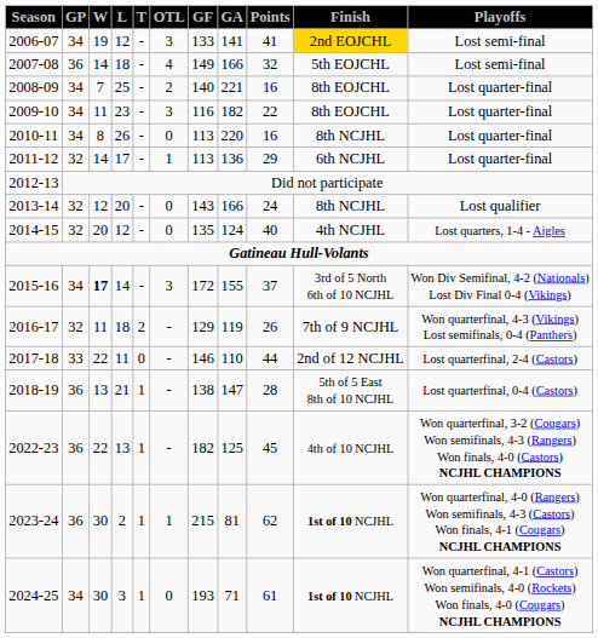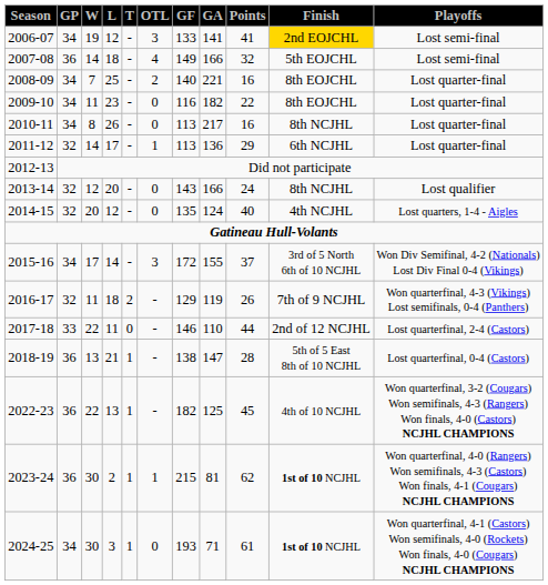 <table class="wikitable">
 <tr align="center" style="color: #C0C0C0" bgcolor="#000000">
 <td><strong>Season</strong></td>
 <td><strong>GP </strong></td>
 <td><strong> W </strong></td>
 <td><strong> L </strong></td>
 <td><strong> T </strong></td>
 <td><strong>OTL</strong></td>
 <td><strong>GF </strong></td>
 <td><strong>GA </strong></td>
 <td><strong>Points</strong></td>
 <td><strong>Finish</strong></td>
 <td><strong>Playoffs</strong></td>
 </tr>
 <tr align="center">
 <td>2006-07</td>
 <td>34</td>
 <td>19</td>
 <td>12</td>
 <td>-</td>
 <td>3</td>
 <td>133</td>
 <td>141</td>
 <td>41</td>
 <td style="background: gold;">2nd EOJCHL</td>
 <td>Lost semi-final</td>
 </tr>
 <tr align="center">
 <td>2007-08</td>
 <td>36</td>
 <td>14</td>
 <td>18</td>
 <td>-</td>
 <td>4</td>
 <td>149</td>
 <td>166</td>
 <td>32</td>
 <td>5th EOJCHL</td>
 <td>Lost semi-final</td>
 </tr>
 <tr align="center">
 <td>2008-09</td>
 <td>34</td>
 <td>7</td>
 <td>25</td>
 <td>-</td>
 <td>2</td>
 <td>140</td>
 <td>221</td>
 <td>16</td>
 <td>8th EOJCHL</td>
 <td>Lost quarter-final</td>
 </tr>
 <tr align="center">
 <td>2009-10</td>
 <td>34</td>
 <td>11</td>
 <td>23</td>
 <td>-</td>
-<td>3</td>
+<td>0</td>
 <td>116</td>
 <td>182</td>
 <td>22</td>
 <td>8th EOJCHL</td>
 <td>Lost quarter-final</td>
 </tr>
 <tr align="center">
 <td>2010-11</td>
 <td>34</td>
 <td>8</td>
 <td>26</td>
 <td>-</td>
 <td>0</td>
 <td>113</td>
-<td>220</td>
+<td>217</td>
 <td>16</td>
 <td>8th NCJHL</td>
 <td>Lost quarter-final</td>
 </tr>
 <tr align="center">
 <td>2011-12</td>
 <td>32</td>
 <td>14</td>
 <td>17</td>
 <td>-</td>
 <td>1</td>
 <td>113</td>
 <td>136</td>
 <td>29</td>
 <td>6th NCJHL</td>
 <td>Lost quarter-final</td>
 </tr>
 <tr align="center">
 <td>2012-13</td>
 <td colspan="11">Did not participate</td>
 </tr>
 <tr align="center">
 <td>2013-14</td>
 <td>32</td>
 <td>12</td>
 <td>20</td>
 <td>-</td>
 <td>0</td>
 <td>143</td>
 <td>166</td>
 <td>24</td>
 <td>8th NCJHL</td>
 <td>Lost qualifier</td>
 </tr>
 <tr align="center">
 <td>2014-15</td>
 <td>32</td>
 <td>20</td>
 <td>12</td>
 <td>-</td>
 <td>0</td>
 <td>135</td>
 <td>124</td>
 <td>40</td>
 <td>4th NCJHL</td>
 <td><small>Lost quarters, 1-4 - <a href='#'>Aigles</a></small></td>
 </tr>
 <tr align="center">
 <td colspan="12"><strong><em>Gatineau Hull-Volants</em></strong></td>
 </tr>
 <tr align="center" bgcolor'#eeffff>
 <td>2015-16</td>
 <td>34</td>
-<td><strong>17</strong></td>
+<td>17</td>
 <td>14</td>
 <td>-</td>
 <td>3</td>
 <td>172</td>
 <td>155</td>
 <td>37</td>
 <td><small>3rd of 5 North<br>6th of 10 NCJHL </small></td>
 <td><small>Won Div Semifinal, 4-2 (<a href='#'>Nationals</a>)<br>Lost Div Final 0-4 (<a href='#'>Vikings</a>)</small></td>
 </tr>
 <tr align="center" bgcolor'#eeffff>
 <td>2016-17</td>
 <td>32</td>
 <td>11</td>
 <td>18</td>
 <td>2</td>
 <td>-</td>
 <td>129</td>
 <td>119</td>
 <td>26</td>
 <td>7th of 9 NCJHL</td>
 <td><small>Won quarterfinal, 4-3 (<a href='#'>Vikings</a>)<br>Lost semifinals, 0-4 (<a href='#'>Panthers</a>)</small></td>
 </tr>
 <tr align="center">
 <td>2017-18</td>
 <td>33</td>
 <td>22</td>
 <td>11</td>
 <td>0</td>
 <td>-</td>
 <td>146</td>
 <td>110</td>
 <td>44</td>
 <td>2nd of 12 NCJHL</td>
 <td><small>Lost quarterfinal, 2-4 (<a href='#'>Castors</a>)</small></td>
 </tr>
 <tr align="center">
 <td>2018-19</td>
 <td>36</td>
 <td>13</td>
 <td>21</td>
 <td>1</td>
 <td>-</td>
 <td>138</td>
 <td>147</td>
 <td>28</td>
 <td><small>5th of 5 East<br>8th of 10 NCJHL </small></td>
 <td><small>Lost quarterfinal, 0-4 (<a href='#'>Castors</a>)</small></td>
 </tr>
 <tr align="center">
 <td>2022-23</td>
 <td>36</td>
 <td>22</td>
 <td>13</td>
 <td>1</td>
 <td>-</td>
 <td>182</td>
 <td>125</td>
 <td>45</td>
 <td><small>4th of 10 NCJHL </small></td>
 <td><small>Won quarterfinal, 3-2 (<a href='#'>Cougars</a>)<br>Won semifinals, 4-3 (<a href='#'>Rangers</a>)<br>Won finals, 4-0 (<a href='#'>Castors</a>)<br><strong>NCJHL CHAMPIONS</strong></small></td>
 </tr>
 <tr align="center">
 <td>2023-24</td>
 <td>36</td>
 <td>30</td>
 <td>2</td>
 <td>1</td>
 <td>1</td>
 <td>215</td>
 <td>81</td>
 <td>62</td>
 <td><small><strong>1st of 10</strong> NCJHL </small></td>
 <td><small>Won quarterfinal, 4-0 (<a href='#'>Rangers</a>)<br>Won semifinals, 4-3 (<a href='#'>Castors</a>)<br>Won finals, 4-1 (<a href='#'>Cougars</a>)<br><strong>NCJHL CHAMPIONS</strong></small></td>
 </tr>
 <tr align="center">
 <td>2024-25</td>
 <td>34</td>
 <td>30</td>
 <td>3</td>
 <td>1</td>
 <td>0</td>
 <td>193</td>
 <td>71</td>
 <td>61</td>
 <td><small><strong>1st of 10</strong> NCJHL </small></td>
 <td><small>Won quarterfinal, 4-1 (<a href='#'>Castors</a>)<br>Won semifinals, 4-0 (<a href='#'>Rockets</a>)<br>Won finals, 4-0 (<a href='#'>Cougars</a>)<br><strong>NCJHL CHAMPIONS</strong></small></td>
 </tr>
 </table>
